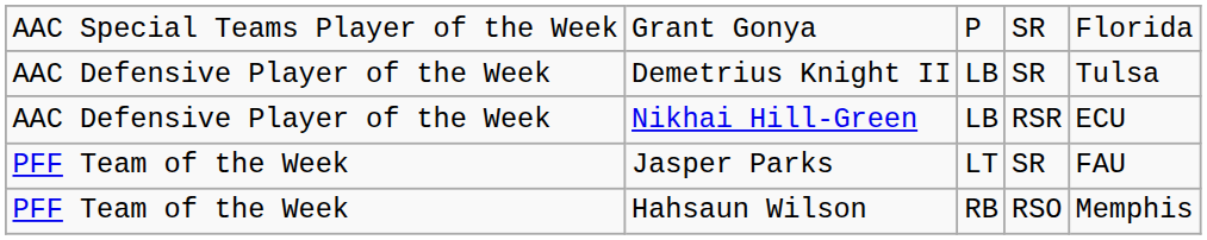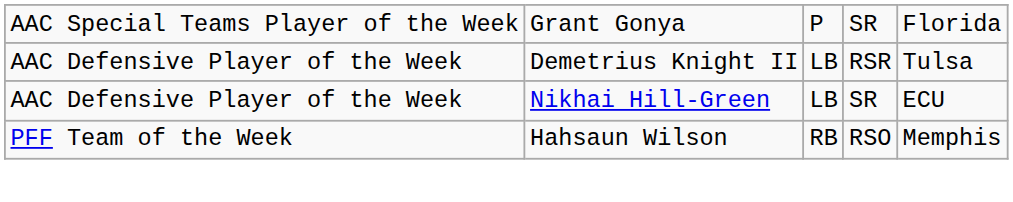 <table class="wikitable">
 <tr>
 <td>AAC Special Teams Player of the Week</td>
 <td>Grant Gonya</td>
 <td>P</td>
 <td>SR</td>
 <td>Florida</td>
 </tr>
 <tr>
 <td>AAC Defensive Player of the Week</td>
 <td>Demetrius Knight II</td>
 <td>LB</td>
-<td>SR</td>
+<td>RSR</td>
 <td>Tulsa</td>
 </tr>
 <tr>
 <td>AAC Defensive Player of the Week</td>
 <td><a href='#'>Nikhai Hill-Green</a></td>
 <td>LB</td>
-<td>RSR</td>
+<td>SR</td>
 <td>ECU</td>
-</tr>
-<tr>
-<td><a href='#'>PFF</a> Team of the Week</td>
-<td>Jasper Parks</td>
-<td>LT</td>
-<td>SR</td>
-<td>FAU</td>
 </tr>
 <tr>
 <td><a href='#'>PFF</a> Team of the Week</td>
 <td>Hahsaun Wilson</td>
 <td>RB</td>
 <td>RSO</td>
 <td>Memphis</td>
 </tr>
 </table>
